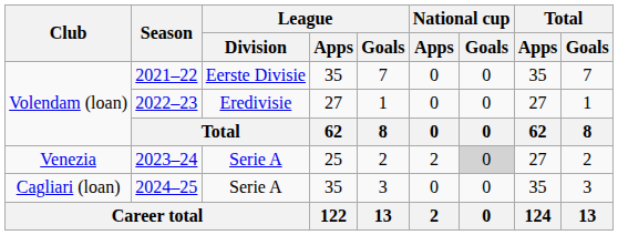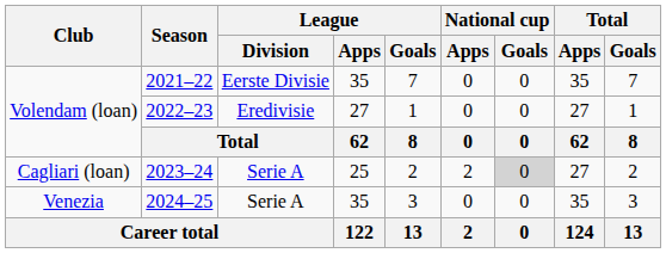 <table class="wikitable" style="text-align:center">
 <tr>
 <th rowspan="2">Club</th>
 <th rowspan="2">Season</th>
 <th colspan="3">League</th>
 <th colspan="2">National cup</th>
 <th colspan="2">Total</th>
 </tr>
 <tr>
 <th>Division</th>
 <th>Apps</th>
 <th>Goals</th>
 <th>Apps</th>
 <th>Goals</th>
 <th>Apps</th>
 <th>Goals</th>
 </tr>
 <tr>
 <td rowspan="3"><a href='#'>Volendam</a> (loan)</td>
 <td><a href='#'>2021–22</a></td>
 <td><a href='#'>Eerste Divisie</a></td>
 <td>35</td>
 <td>7</td>
 <td>0</td>
 <td>0</td>
 <td>35</td>
 <td>7</td>
 </tr>
 <tr>
 <td><a href='#'>2022–23</a></td>
 <td><a href='#'>Eredivisie</a></td>
 <td>27</td>
 <td>1</td>
 <td>0</td>
 <td>0</td>
 <td>27</td>
 <td>1</td>
 </tr>
 <tr>
 <th colspan="2">Total</th>
 <th>62</th>
 <th>8</th>
 <th>0</th>
 <th>0</th>
 <th>62</th>
 <th>8</th>
 </tr>
 <tr>
-<td><a href='#'>Venezia</a></td>
+<td><a href='#'>Cagliari</a> (loan)</td>
 <td><a href='#'>2023–24</a></td>
 <td><a href='#'>Serie A</a></td>
 <td>25</td>
 <td>2</td>
 <td>2</td>
 <td style="background: lightgrey;">0</td>
 <td>27</td>
 <td>2</td>
 </tr>
 <tr>
-<td><a href='#'>Cagliari</a> (loan)</td>
+<td><a href='#'>Venezia</a></td>
 <td><a href='#'>2024–25</a></td>
 <td>Serie A</td>
 <td>35</td>
 <td>3</td>
 <td>0</td>
 <td>0</td>
 <td>35</td>
 <td>3</td>
 </tr>
 <tr>
 <th colspan="3">Career total</th>
 <th>122</th>
 <th>13</th>
 <th>2</th>
 <th>0</th>
 <th>124</th>
 <th>13</th>
 </tr>
 </table>
